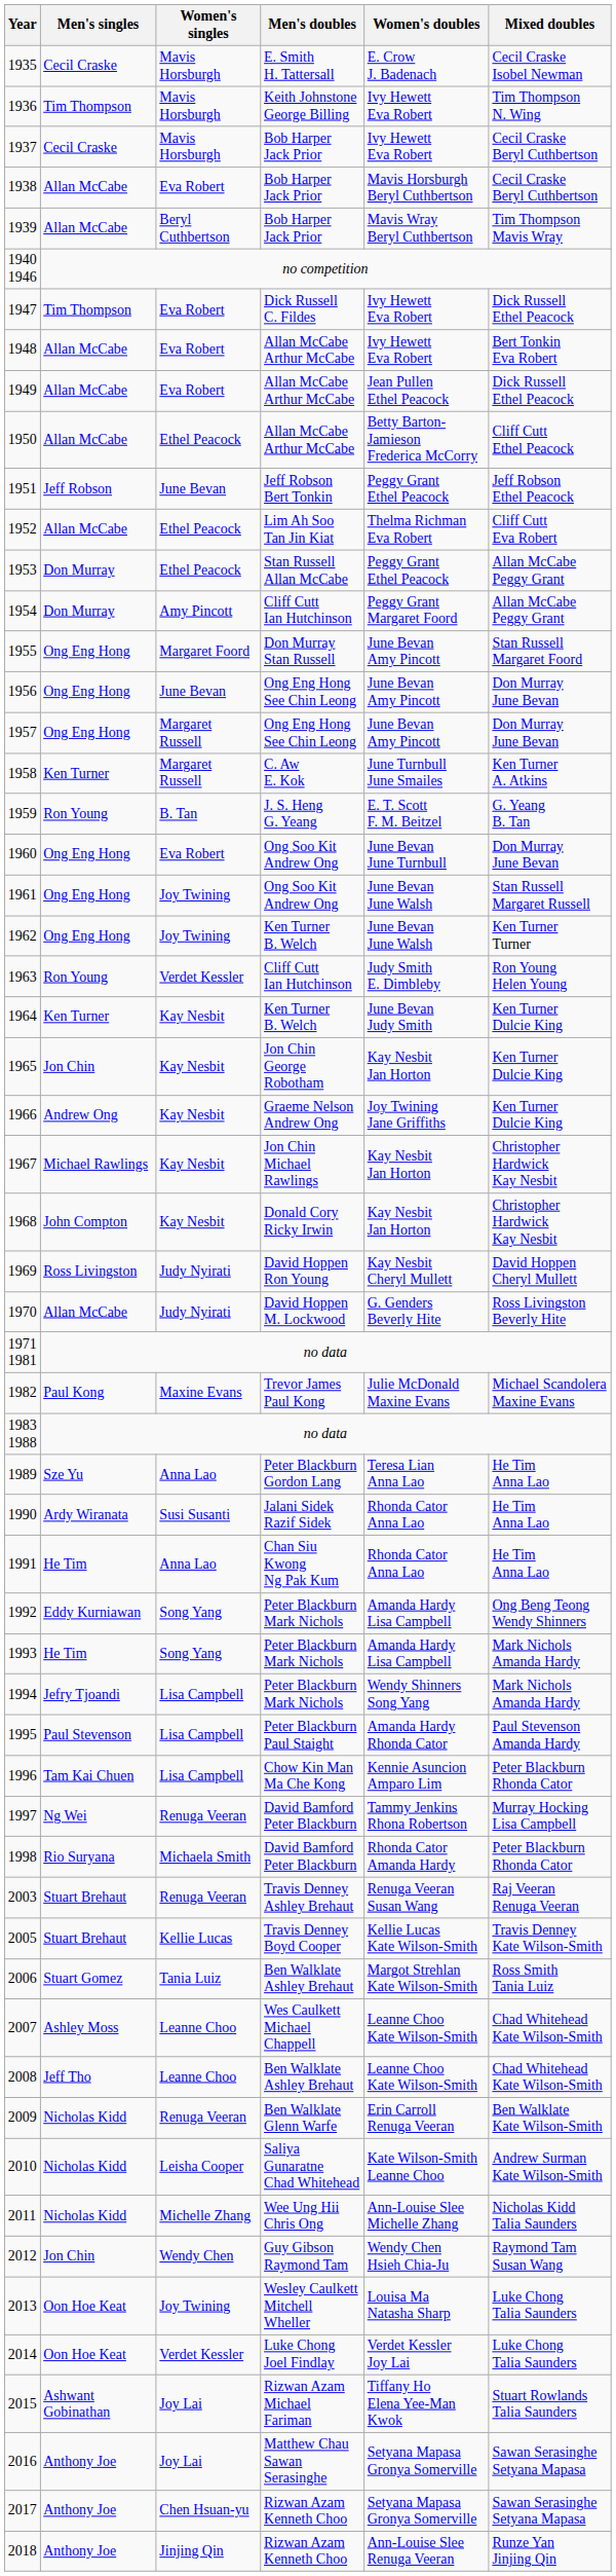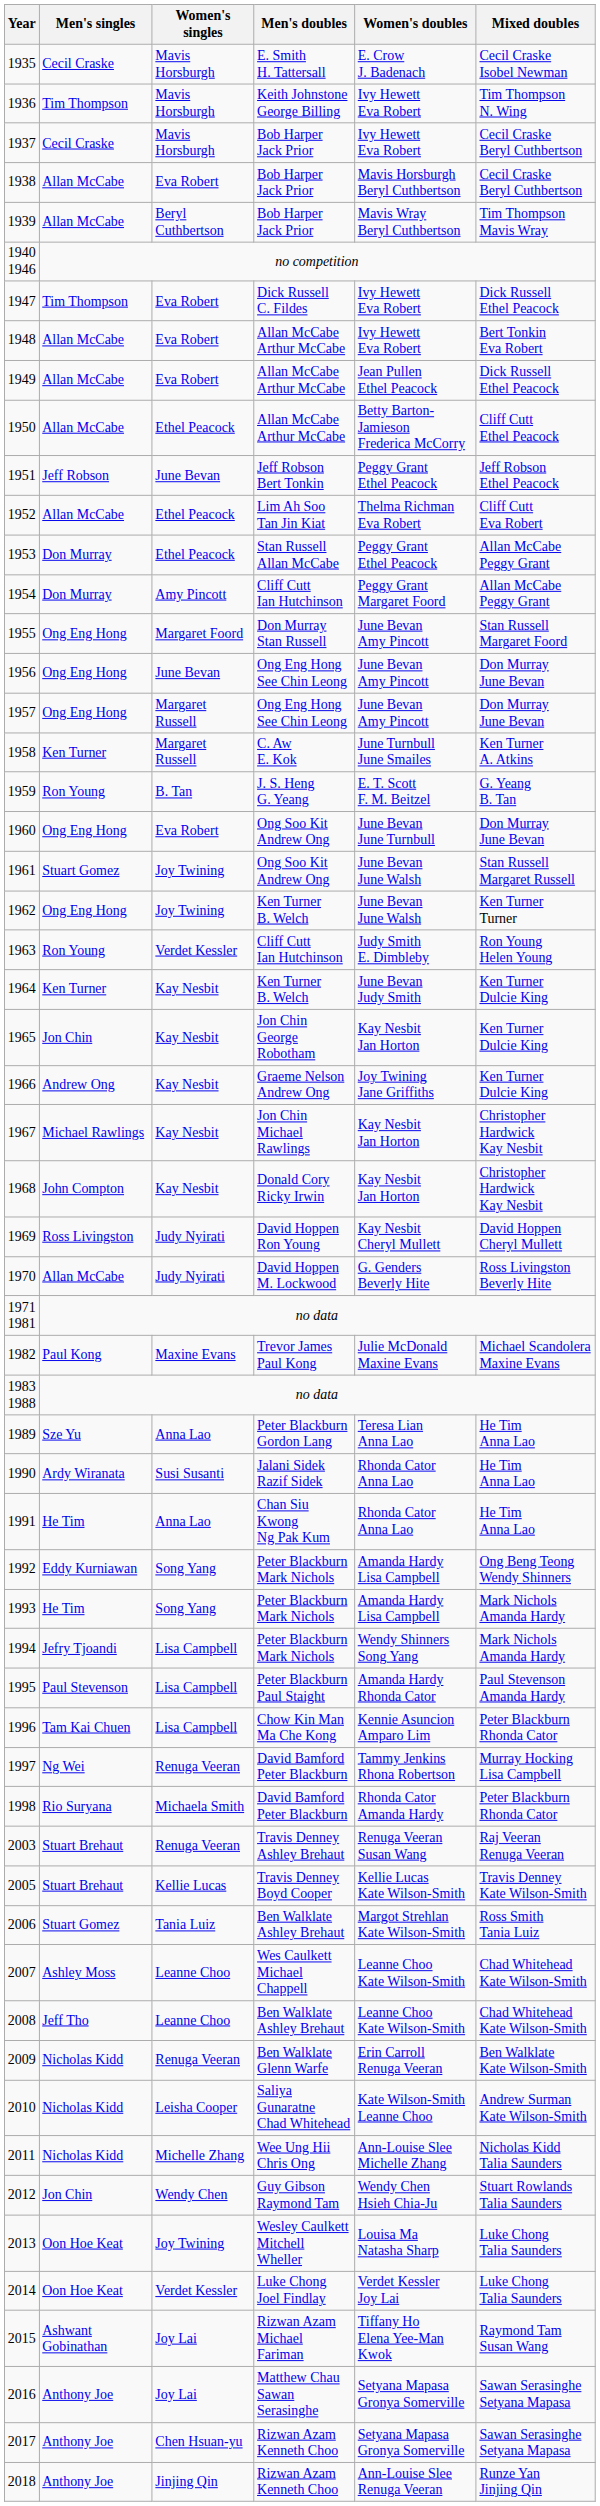 <table class=wikitable style="font-size:90%;">
 <tr>
 <th>Year</th>
 <th>Men's singles</th>
 <th>Women's singles</th>
 <th>Men's doubles</th>
 <th>Women's doubles</th>
 <th>Mixed doubles</th>
 </tr>
 <tr>
 <td>1935</td>
 <td><a href='#'>Cecil Craske</a></td>
 <td><a href='#'>Mavis Horsburgh</a></td>
 <td><a href='#'>E. Smith</a> <br> <a href='#'>H. Tattersall</a></td>
 <td><a href='#'>E. Crow</a> <br> <a href='#'>J. Badenach</a></td>
 <td><a href='#'>Cecil Craske</a> <br> <a href='#'>Isobel Newman</a></td>
 </tr>
 <tr>
 <td>1936</td>
 <td><a href='#'>Tim Thompson</a></td>
 <td><a href='#'>Mavis Horsburgh</a></td>
 <td><a href='#'>Keith Johnstone</a> <br> <a href='#'>George Billing</a></td>
 <td><a href='#'>Ivy Hewett</a> <br> <a href='#'>Eva Robert</a></td>
 <td><a href='#'>Tim Thompson</a><br> <a href='#'>N. Wing</a></td>
 </tr>
 <tr>
 <td>1937</td>
 <td><a href='#'>Cecil Craske</a></td>
 <td><a href='#'>Mavis Horsburgh</a></td>
 <td><a href='#'>Bob Harper</a> <br> <a href='#'>Jack Prior</a></td>
 <td><a href='#'>Ivy Hewett</a> <br> <a href='#'>Eva Robert</a></td>
 <td><a href='#'>Cecil Craske</a> <br> <a href='#'>Beryl Cuthbertson</a></td>
 </tr>
 <tr>
 <td>1938</td>
 <td><a href='#'>Allan McCabe</a></td>
 <td><a href='#'>Eva Robert</a></td>
 <td><a href='#'>Bob Harper</a> <br> <a href='#'>Jack Prior</a></td>
 <td><a href='#'>Mavis Horsburgh</a> <br> <a href='#'>Beryl Cuthbertson</a></td>
 <td><a href='#'>Cecil Craske</a> <br> <a href='#'>Beryl Cuthbertson</a></td>
 </tr>
 <tr>
 <td>1939</td>
 <td><a href='#'>Allan McCabe</a></td>
 <td><a href='#'>Beryl Cuthbertson</a></td>
 <td><a href='#'>Bob Harper</a> <br> <a href='#'>Jack Prior</a></td>
 <td><a href='#'>Mavis Wray</a> <br> <a href='#'>Beryl Cuthbertson</a></td>
 <td><a href='#'>Tim Thompson</a> <br> <a href='#'>Mavis Wray</a></td>
 </tr>
 <tr>
 <td>1940 <br> 1946</td>
 <td colspan=5 align=center><em>no competition</em></td>
 </tr>
 <tr>
 <td>1947</td>
 <td><a href='#'>Tim Thompson</a></td>
 <td><a href='#'>Eva Robert</a></td>
 <td><a href='#'>Dick Russell</a> <br> <a href='#'>C. Fildes</a></td>
 <td><a href='#'>Ivy Hewett</a> <br> <a href='#'>Eva Robert</a></td>
 <td><a href='#'>Dick Russell</a> <br> <a href='#'>Ethel Peacock</a></td>
 </tr>
 <tr>
 <td>1948</td>
 <td><a href='#'>Allan McCabe</a></td>
 <td><a href='#'>Eva Robert</a></td>
 <td><a href='#'>Allan McCabe</a> <br> <a href='#'>Arthur McCabe</a></td>
 <td><a href='#'>Ivy Hewett</a> <br> <a href='#'>Eva Robert</a></td>
 <td><a href='#'>Bert Tonkin</a> <br> <a href='#'>Eva Robert</a></td>
 </tr>
 <tr>
 <td>1949</td>
 <td><a href='#'>Allan McCabe</a></td>
 <td><a href='#'>Eva Robert</a></td>
 <td><a href='#'>Allan McCabe</a> <br> <a href='#'>Arthur McCabe</a></td>
 <td><a href='#'>Jean Pullen</a> <br> <a href='#'>Ethel Peacock</a></td>
 <td><a href='#'>Dick Russell</a> <br> <a href='#'>Ethel Peacock</a></td>
 </tr>
 <tr>
 <td>1950</td>
 <td><a href='#'>Allan McCabe</a></td>
 <td><a href='#'>Ethel Peacock</a></td>
 <td><a href='#'>Allan McCabe</a> <br> <a href='#'>Arthur McCabe</a></td>
 <td><a href='#'>Betty Barton-Jamieson</a> <br> <a href='#'>Frederica McCorry</a></td>
 <td><a href='#'>Cliff Cutt</a> <br> <a href='#'>Ethel Peacock</a></td>
 </tr>
 <tr>
 <td>1951</td>
 <td><a href='#'>Jeff Robson</a></td>
 <td><a href='#'>June Bevan</a></td>
 <td><a href='#'>Jeff Robson</a> <br><a href='#'>Bert Tonkin</a></td>
 <td><a href='#'>Peggy Grant</a> <br> <a href='#'>Ethel Peacock</a></td>
 <td><a href='#'>Jeff Robson</a><br> <a href='#'>Ethel Peacock</a></td>
 </tr>
 <tr>
 <td>1952</td>
 <td><a href='#'>Allan McCabe</a></td>
 <td><a href='#'>Ethel Peacock</a></td>
 <td><a href='#'>Lim Ah Soo</a> <br><a href='#'>Tan Jin Kiat</a></td>
 <td><a href='#'>Thelma Richman</a> <br> <a href='#'>Eva Robert</a></td>
 <td><a href='#'>Cliff Cutt</a> <br> <a href='#'>Eva Robert</a></td>
 </tr>
 <tr>
 <td>1953</td>
 <td><a href='#'>Don Murray</a></td>
 <td><a href='#'>Ethel Peacock</a></td>
 <td><a href='#'>Stan Russell</a> <br><a href='#'>Allan McCabe</a></td>
 <td><a href='#'>Peggy Grant</a> <br> <a href='#'>Ethel Peacock</a></td>
 <td><a href='#'>Allan McCabe</a> <br> <a href='#'>Peggy Grant</a></td>
 </tr>
 <tr>
 <td>1954</td>
 <td><a href='#'>Don Murray</a></td>
 <td><a href='#'>Amy Pincott</a></td>
 <td><a href='#'>Cliff Cutt</a> <br> <a href='#'>Ian Hutchinson</a></td>
 <td><a href='#'>Peggy Grant</a> <br> <a href='#'>Margaret Foord</a></td>
 <td><a href='#'>Allan McCabe</a> <br> <a href='#'>Peggy Grant</a></td>
 </tr>
 <tr>
 <td>1955</td>
 <td><a href='#'>Ong Eng Hong</a></td>
 <td><a href='#'>Margaret Foord</a></td>
 <td><a href='#'>Don Murray</a> <br> <a href='#'>Stan Russell</a></td>
 <td><a href='#'>June Bevan</a> <br> <a href='#'>Amy Pincott</a></td>
 <td><a href='#'>Stan Russell</a> <br> <a href='#'>Margaret Foord</a></td>
 </tr>
 <tr>
 <td>1956</td>
 <td><a href='#'>Ong Eng Hong</a></td>
 <td><a href='#'>June Bevan</a></td>
 <td><a href='#'>Ong Eng Hong</a> <br> <a href='#'>See Chin Leong</a></td>
 <td><a href='#'>June Bevan</a> <br> <a href='#'>Amy Pincott</a></td>
 <td><a href='#'>Don Murray</a> <br> <a href='#'>June Bevan</a></td>
 </tr>
 <tr>
 <td>1957</td>
 <td><a href='#'>Ong Eng Hong</a></td>
 <td><a href='#'>Margaret Russell</a></td>
 <td><a href='#'>Ong Eng Hong</a> <br> <a href='#'>See Chin Leong</a></td>
 <td><a href='#'>June Bevan</a> <br> <a href='#'>Amy Pincott</a></td>
 <td><a href='#'>Don Murray</a> <br> <a href='#'>June Bevan</a></td>
 </tr>
 <tr>
 <td>1958</td>
 <td><a href='#'>Ken Turner</a></td>
 <td><a href='#'>Margaret Russell</a></td>
 <td><a href='#'>C. Aw</a> <br> <a href='#'>E. Kok</a></td>
 <td><a href='#'>June Turnbull</a> <br> <a href='#'>June Smailes</a></td>
 <td><a href='#'>Ken Turner</a> <br> <a href='#'>A. Atkins</a></td>
 </tr>
 <tr>
 <td>1959</td>
 <td><a href='#'>Ron Young</a></td>
 <td><a href='#'>B. Tan</a></td>
 <td><a href='#'>J. S. Heng</a> <br> <a href='#'>G. Yeang</a></td>
 <td><a href='#'>E. T. Scott</a> <br> <a href='#'>F. M. Beitzel</a></td>
 <td><a href='#'>G. Yeang</a> <br> <a href='#'>B. Tan</a></td>
 </tr>
 <tr>
 <td>1960</td>
 <td><a href='#'>Ong Eng Hong</a></td>
 <td><a href='#'>Eva Robert</a></td>
 <td><a href='#'>Ong Soo Kit</a> <br> <a href='#'>Andrew Ong</a></td>
 <td><a href='#'>June Bevan</a> <br> <a href='#'>June Turnbull</a></td>
 <td><a href='#'>Don Murray</a> <br><a href='#'>June Bevan</a></td>
 </tr>
 <tr>
 <td>1961</td>
-<td><a href='#'>Ong Eng Hong</a></td>
+<td><a href='#'>Stuart Gomez</a></td>
 <td><a href='#'>Joy Twining</a></td>
 <td><a href='#'>Ong Soo Kit</a> <br> <a href='#'>Andrew Ong</a></td>
 <td><a href='#'>June Bevan</a> <br> <a href='#'>June Walsh</a></td>
 <td><a href='#'>Stan Russell</a> <br> <a href='#'>Margaret Russell</a></td>
 </tr>
 <tr>
 <td>1962</td>
 <td><a href='#'>Ong Eng Hong</a></td>
 <td><a href='#'>Joy Twining</a></td>
 <td><a href='#'>Ken Turner</a> <br> <a href='#'>B. Welch</a></td>
 <td><a href='#'>June Bevan</a> <br> <a href='#'>June Walsh</a></td>
 <td><a href='#'>Ken Turner</a> <br> Turner</td>
 </tr>
 <tr>
 <td>1963</td>
 <td><a href='#'>Ron Young</a></td>
 <td><a href='#'>Verdet Kessler</a></td>
 <td><a href='#'>Cliff Cutt</a> <br> <a href='#'>Ian Hutchinson</a></td>
 <td><a href='#'>Judy Smith</a> <br> <a href='#'>E. Dimbleby</a></td>
 <td><a href='#'>Ron Young</a><br> <a href='#'>Helen Young</a></td>
 </tr>
 <tr>
 <td>1964</td>
 <td><a href='#'>Ken Turner</a></td>
 <td><a href='#'>Kay Nesbit</a></td>
 <td><a href='#'>Ken Turner</a> <br> <a href='#'>B. Welch</a></td>
 <td><a href='#'>June Bevan</a> <br> <a href='#'>Judy Smith</a></td>
 <td><a href='#'>Ken Turner</a> <br> <a href='#'>Dulcie King</a></td>
 </tr>
 <tr>
 <td>1965</td>
 <td><a href='#'>Jon Chin</a></td>
 <td><a href='#'>Kay Nesbit</a></td>
 <td><a href='#'>Jon Chin</a> <br> <a href='#'>George Robotham</a></td>
 <td><a href='#'>Kay Nesbit</a> <br> <a href='#'>Jan Horton</a></td>
 <td><a href='#'>Ken Turner</a> <br> <a href='#'>Dulcie King</a></td>
 </tr>
 <tr>
 <td>1966</td>
 <td><a href='#'>Andrew Ong</a></td>
 <td><a href='#'>Kay Nesbit</a></td>
 <td><a href='#'>Graeme Nelson</a> <br> <a href='#'>Andrew Ong</a></td>
 <td><a href='#'>Joy Twining</a> <br> <a href='#'>Jane Griffiths</a></td>
 <td><a href='#'>Ken Turner</a> <br> <a href='#'>Dulcie King</a></td>
 </tr>
 <tr>
 <td>1967</td>
 <td><a href='#'>Michael Rawlings</a></td>
 <td><a href='#'>Kay Nesbit</a></td>
 <td><a href='#'>Jon Chin</a> <br> <a href='#'>Michael Rawlings</a></td>
 <td><a href='#'>Kay Nesbit</a> <br> <a href='#'>Jan Horton</a></td>
 <td><a href='#'>Christopher Hardwick</a> <br> <a href='#'>Kay Nesbit</a></td>
 </tr>
 <tr>
 <td>1968</td>
 <td><a href='#'>John Compton</a></td>
 <td><a href='#'>Kay Nesbit</a></td>
 <td><a href='#'>Donald Cory</a> <br> <a href='#'>Ricky Irwin</a></td>
 <td><a href='#'>Kay Nesbit</a> <br> <a href='#'>Jan Horton</a></td>
 <td><a href='#'>Christopher Hardwick</a> <br> <a href='#'>Kay Nesbit</a></td>
 </tr>
 <tr>
 <td>1969</td>
 <td><a href='#'>Ross Livingston</a></td>
 <td><a href='#'>Judy Nyirati</a></td>
 <td><a href='#'>David Hoppen</a> <br> <a href='#'>Ron Young</a></td>
 <td><a href='#'>Kay Nesbit</a> <br> <a href='#'>Cheryl Mullett</a></td>
 <td><a href='#'>David Hoppen</a> <br> <a href='#'>Cheryl Mullett</a></td>
 </tr>
 <tr>
 <td>1970</td>
 <td><a href='#'>Allan McCabe</a></td>
 <td><a href='#'>Judy Nyirati</a></td>
 <td><a href='#'>David Hoppen</a> <br> <a href='#'>M. Lockwood</a></td>
 <td><a href='#'>G. Genders</a> <br> <a href='#'>Beverly Hite</a></td>
 <td><a href='#'>Ross Livingston</a> <br> <a href='#'>Beverly Hite</a></td>
 </tr>
 <tr>
 <td>1971<br>1981</td>
 <td colspan="5" align="center"><em>no data</em></td>
 </tr>
 <tr>
 <td>1982</td>
 <td><a href='#'>Paul Kong</a></td>
 <td><a href='#'>Maxine Evans</a></td>
 <td><a href='#'>Trevor James</a><br><a href='#'>Paul Kong</a></td>
 <td><a href='#'>Julie McDonald</a><br><a href='#'>Maxine Evans</a></td>
 <td><a href='#'>Michael Scandolera</a><br><a href='#'>Maxine Evans</a></td>
 </tr>
 <tr>
 <td>1983<br>1988</td>
 <td colspan="5" align="center"><em>no data</em></td>
 </tr>
 <tr>
 <td>1989</td>
 <td><a href='#'>Sze Yu</a></td>
 <td><a href='#'>Anna Lao</a></td>
 <td><a href='#'>Peter Blackburn</a> <br> <a href='#'>Gordon Lang</a></td>
 <td><a href='#'>Teresa Lian</a> <br> <a href='#'>Anna Lao</a></td>
 <td><a href='#'>He Tim</a> <br> <a href='#'>Anna Lao</a></td>
 </tr>
 <tr>
 <td>1990</td>
 <td><a href='#'>Ardy Wiranata</a></td>
 <td><a href='#'>Susi Susanti</a></td>
 <td><a href='#'>Jalani Sidek</a> <br> <a href='#'>Razif Sidek</a></td>
 <td><a href='#'>Rhonda Cator</a> <br> <a href='#'>Anna Lao</a></td>
 <td><a href='#'>He Tim</a> <br> <a href='#'>Anna Lao</a></td>
 </tr>
 <tr>
 <td>1991</td>
 <td><a href='#'>He Tim</a></td>
 <td><a href='#'>Anna Lao</a></td>
 <td><a href='#'>Chan Siu Kwong</a> <br> <a href='#'>Ng Pak Kum</a></td>
 <td><a href='#'>Rhonda Cator</a> <br> <a href='#'>Anna Lao</a></td>
 <td><a href='#'>He Tim</a> <br> <a href='#'>Anna Lao</a></td>
 </tr>
 <tr>
 <td>1992</td>
 <td><a href='#'>Eddy Kurniawan</a></td>
 <td><a href='#'>Song Yang</a></td>
 <td><a href='#'>Peter Blackburn</a> <br> <a href='#'>Mark Nichols</a></td>
 <td><a href='#'>Amanda Hardy</a> <br> <a href='#'>Lisa Campbell</a></td>
 <td><a href='#'>Ong Beng Teong</a> <br> <a href='#'>Wendy Shinners</a></td>
 </tr>
 <tr>
 <td>1993</td>
 <td><a href='#'>He Tim</a></td>
 <td><a href='#'>Song Yang</a></td>
 <td><a href='#'>Peter Blackburn</a> <br> <a href='#'>Mark Nichols</a></td>
 <td><a href='#'>Amanda Hardy</a> <br> <a href='#'>Lisa Campbell</a></td>
 <td><a href='#'>Mark Nichols</a> <br> <a href='#'>Amanda Hardy</a></td>
 </tr>
 <tr>
 <td>1994</td>
 <td><a href='#'>Jefry Tjoandi</a></td>
 <td><a href='#'>Lisa Campbell</a></td>
 <td><a href='#'>Peter Blackburn</a> <br> <a href='#'>Mark Nichols</a></td>
 <td><a href='#'>Wendy Shinners</a> <br> <a href='#'>Song Yang</a></td>
 <td><a href='#'>Mark Nichols</a> <br> <a href='#'>Amanda Hardy</a></td>
 </tr>
 <tr>
 <td>1995</td>
 <td><a href='#'>Paul Stevenson</a></td>
 <td><a href='#'>Lisa Campbell</a></td>
 <td><a href='#'>Peter Blackburn</a> <br> <a href='#'>Paul Staight</a></td>
 <td><a href='#'>Amanda Hardy</a> <br> <a href='#'>Rhonda Cator</a></td>
 <td><a href='#'>Paul Stevenson</a> <br> <a href='#'>Amanda Hardy</a></td>
 </tr>
 <tr>
 <td>1996</td>
 <td><a href='#'>Tam Kai Chuen</a></td>
 <td><a href='#'>Lisa Campbell</a></td>
 <td><a href='#'>Chow Kin Man</a> <br> <a href='#'>Ma Che Kong</a></td>
 <td><a href='#'>Kennie Asuncion</a> <br> <a href='#'>Amparo Lim</a></td>
 <td><a href='#'>Peter Blackburn</a> <br> <a href='#'>Rhonda Cator</a></td>
 </tr>
 <tr>
 <td>1997</td>
 <td><a href='#'>Ng Wei</a></td>
 <td><a href='#'>Renuga Veeran</a></td>
 <td><a href='#'>David Bamford</a> <br> <a href='#'>Peter Blackburn</a></td>
 <td><a href='#'>Tammy Jenkins</a> <br> <a href='#'>Rhona Robertson</a></td>
 <td><a href='#'>Murray Hocking</a> <br> <a href='#'>Lisa Campbell</a></td>
 </tr>
 <tr>
 <td>1998</td>
 <td><a href='#'>Rio Suryana</a></td>
 <td><a href='#'>Michaela Smith</a></td>
 <td><a href='#'>David Bamford</a> <br> <a href='#'>Peter Blackburn</a></td>
 <td><a href='#'>Rhonda Cator</a> <br> <a href='#'>Amanda Hardy</a></td>
 <td><a href='#'>Peter Blackburn</a> <br> <a href='#'>Rhonda Cator</a></td>
 </tr>
 <tr>
 <td>2003</td>
 <td><a href='#'>Stuart Brehaut</a></td>
 <td><a href='#'>Renuga Veeran</a></td>
 <td><a href='#'>Travis Denney</a><br><a href='#'>Ashley Brehaut</a></td>
 <td><a href='#'>Renuga Veeran</a><br><a href='#'>Susan Wang</a></td>
 <td><a href='#'>Raj Veeran</a><br><a href='#'>Renuga Veeran</a></td>
 </tr>
 <tr>
 <td>2005</td>
 <td><a href='#'>Stuart Brehaut</a></td>
 <td><a href='#'>Kellie Lucas</a></td>
 <td><a href='#'>Travis Denney</a><br><a href='#'>Boyd Cooper</a></td>
 <td><a href='#'>Kellie Lucas</a><br><a href='#'>Kate Wilson-Smith</a></td>
 <td><a href='#'>Travis Denney</a><br><a href='#'>Kate Wilson-Smith</a></td>
 </tr>
 <tr>
 <td>2006</td>
 <td><a href='#'>Stuart Gomez</a></td>
 <td><a href='#'>Tania Luiz</a></td>
 <td><a href='#'>Ben Walklate</a><br><a href='#'>Ashley Brehaut</a></td>
 <td><a href='#'>Margot Strehlan</a><br><a href='#'>Kate Wilson-Smith</a></td>
 <td><a href='#'>Ross Smith</a><br><a href='#'>Tania Luiz</a></td>
 </tr>
 <tr>
 <td>2007</td>
 <td><a href='#'>Ashley Moss</a></td>
 <td><a href='#'>Leanne Choo</a></td>
 <td><a href='#'>Wes Caulkett</a><br><a href='#'>Michael Chappell</a></td>
 <td><a href='#'>Leanne Choo</a><br><a href='#'>Kate Wilson-Smith</a></td>
 <td><a href='#'>Chad Whitehead</a><br><a href='#'>Kate Wilson-Smith</a></td>
 </tr>
 <tr>
 <td>2008</td>
 <td><a href='#'>Jeff Tho</a></td>
 <td><a href='#'>Leanne Choo</a></td>
 <td><a href='#'>Ben Walklate</a><br><a href='#'>Ashley Brehaut</a></td>
 <td><a href='#'>Leanne Choo</a><br><a href='#'>Kate Wilson-Smith</a></td>
 <td><a href='#'>Chad Whitehead</a><br><a href='#'>Kate Wilson-Smith</a></td>
 </tr>
 <tr>
 <td>2009</td>
 <td><a href='#'>Nicholas Kidd</a></td>
 <td><a href='#'>Renuga Veeran</a></td>
 <td><a href='#'>Ben Walklate</a><br><a href='#'>Glenn Warfe</a></td>
 <td><a href='#'>Erin Carroll</a><br><a href='#'>Renuga Veeran</a></td>
 <td><a href='#'>Ben Walklate</a><br><a href='#'>Kate Wilson-Smith</a></td>
 </tr>
 <tr>
 <td>2010</td>
 <td><a href='#'>Nicholas Kidd</a></td>
 <td><a href='#'>Leisha Cooper</a></td>
 <td><a href='#'>Saliya Gunaratne</a><br><a href='#'>Chad Whitehead</a></td>
 <td><a href='#'>Kate Wilson-Smith</a><br><a href='#'>Leanne Choo</a></td>
 <td><a href='#'>Andrew Surman</a><br><a href='#'>Kate Wilson-Smith</a></td>
 </tr>
 <tr>
 <td>2011</td>
 <td><a href='#'>Nicholas Kidd</a></td>
 <td><a href='#'>Michelle Zhang</a></td>
 <td><a href='#'>Wee Ung Hii</a><br><a href='#'>Chris Ong</a></td>
 <td><a href='#'>Ann-Louise Slee</a><br><a href='#'>Michelle Zhang</a></td>
 <td><a href='#'>Nicholas Kidd</a><br><a href='#'>Talia Saunders</a></td>
 </tr>
 <tr>
 <td>2012</td>
 <td><a href='#'>Jon Chin</a></td>
 <td><a href='#'>Wendy Chen</a></td>
 <td><a href='#'>Guy Gibson</a><br><a href='#'>Raymond Tam</a></td>
 <td><a href='#'>Wendy Chen</a><br><a href='#'>Hsieh Chia-Ju</a></td>
-<td><a href='#'>Raymond Tam</a><br><a href='#'>Susan Wang</a></td>
+<td><a href='#'>Stuart Rowlands</a><br><a href='#'>Talia Saunders</a></td>
 </tr>
 <tr>
 <td>2013</td>
 <td><a href='#'>Oon Hoe Keat</a></td>
 <td><a href='#'>Joy Twining</a></td>
 <td><a href='#'>Wesley Caulkett</a><br><a href='#'>Mitchell Wheller</a></td>
 <td><a href='#'>Louisa Ma</a><br><a href='#'>Natasha Sharp</a></td>
 <td><a href='#'>Luke Chong</a><br><a href='#'>Talia Saunders</a></td>
 </tr>
 <tr>
 <td>2014</td>
 <td><a href='#'>Oon Hoe Keat</a></td>
 <td><a href='#'>Verdet Kessler</a></td>
 <td><a href='#'>Luke Chong</a><br><a href='#'>Joel Findlay</a></td>
 <td><a href='#'>Verdet Kessler</a><br><a href='#'>Joy Lai</a></td>
 <td><a href='#'>Luke Chong</a><br><a href='#'>Talia Saunders</a></td>
 </tr>
 <tr>
 <td>2015</td>
 <td><a href='#'>Ashwant Gobinathan</a></td>
 <td><a href='#'>Joy Lai</a></td>
 <td><a href='#'>Rizwan Azam</a><br><a href='#'>Michael Fariman</a></td>
 <td><a href='#'>Tiffany Ho</a><br><a href='#'>Elena Yee-Man Kwok</a></td>
-<td><a href='#'>Stuart Rowlands</a><br><a href='#'>Talia Saunders</a></td>
+<td><a href='#'>Raymond Tam</a><br><a href='#'>Susan Wang</a></td>
 </tr>
 <tr>
 <td>2016</td>
 <td><a href='#'>Anthony Joe</a></td>
 <td><a href='#'>Joy Lai</a></td>
 <td><a href='#'>Matthew Chau</a><br><a href='#'>Sawan Serasinghe</a></td>
 <td><a href='#'>Setyana Mapasa</a><br><a href='#'>Gronya Somerville</a></td>
 <td><a href='#'>Sawan Serasinghe</a><br><a href='#'>Setyana Mapasa</a></td>
 </tr>
 <tr>
 <td>2017</td>
 <td><a href='#'>Anthony Joe</a></td>
 <td><a href='#'>Chen Hsuan-yu</a></td>
 <td><a href='#'>Rizwan Azam</a><br><a href='#'>Kenneth Choo</a></td>
 <td><a href='#'>Setyana Mapasa</a><br><a href='#'>Gronya Somerville</a></td>
 <td><a href='#'>Sawan Serasinghe</a><br><a href='#'>Setyana Mapasa</a></td>
 </tr>
 <tr>
 <td>2018</td>
 <td><a href='#'>Anthony Joe</a></td>
 <td><a href='#'>Jinjing Qin</a></td>
 <td><a href='#'>Rizwan Azam</a><br><a href='#'>Kenneth Choo</a></td>
 <td><a href='#'>Ann-Louise Slee</a><br><a href='#'>Renuga Veeran</a></td>
 <td><a href='#'>Runze Yan</a><br><a href='#'>Jinjing Qin</a></td>
 </tr>
 </table>
